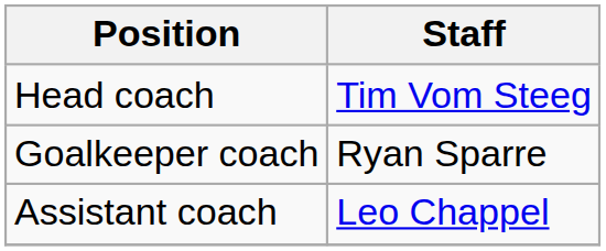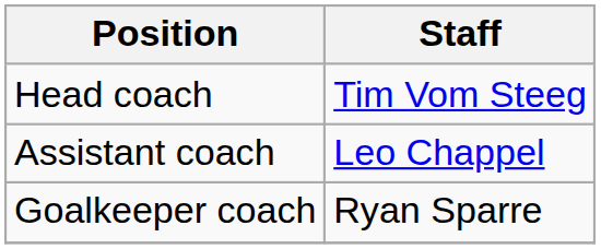 <table class="wikitable">
 <tr>
 <th>Position</th>
 <th>Staff</th>
 </tr>
 <tr>
 <td>Head coach</td>
 <td><a href='#'>Tim Vom Steeg</a></td>
 </tr>
 <tr>
+<td>Assistant coach</td>
+<td><a href='#'>Leo Chappel</a></td>
+</tr>
+<tr>
 <td>Goalkeeper coach</td>
 <td>Ryan Sparre</td>
 </tr>
 <tr>
-<td>Assistant coach</td>
-<td><a href='#'>Leo Chappel</a></td>
-</tr>
-<tr>
 </tr>
 </table>
